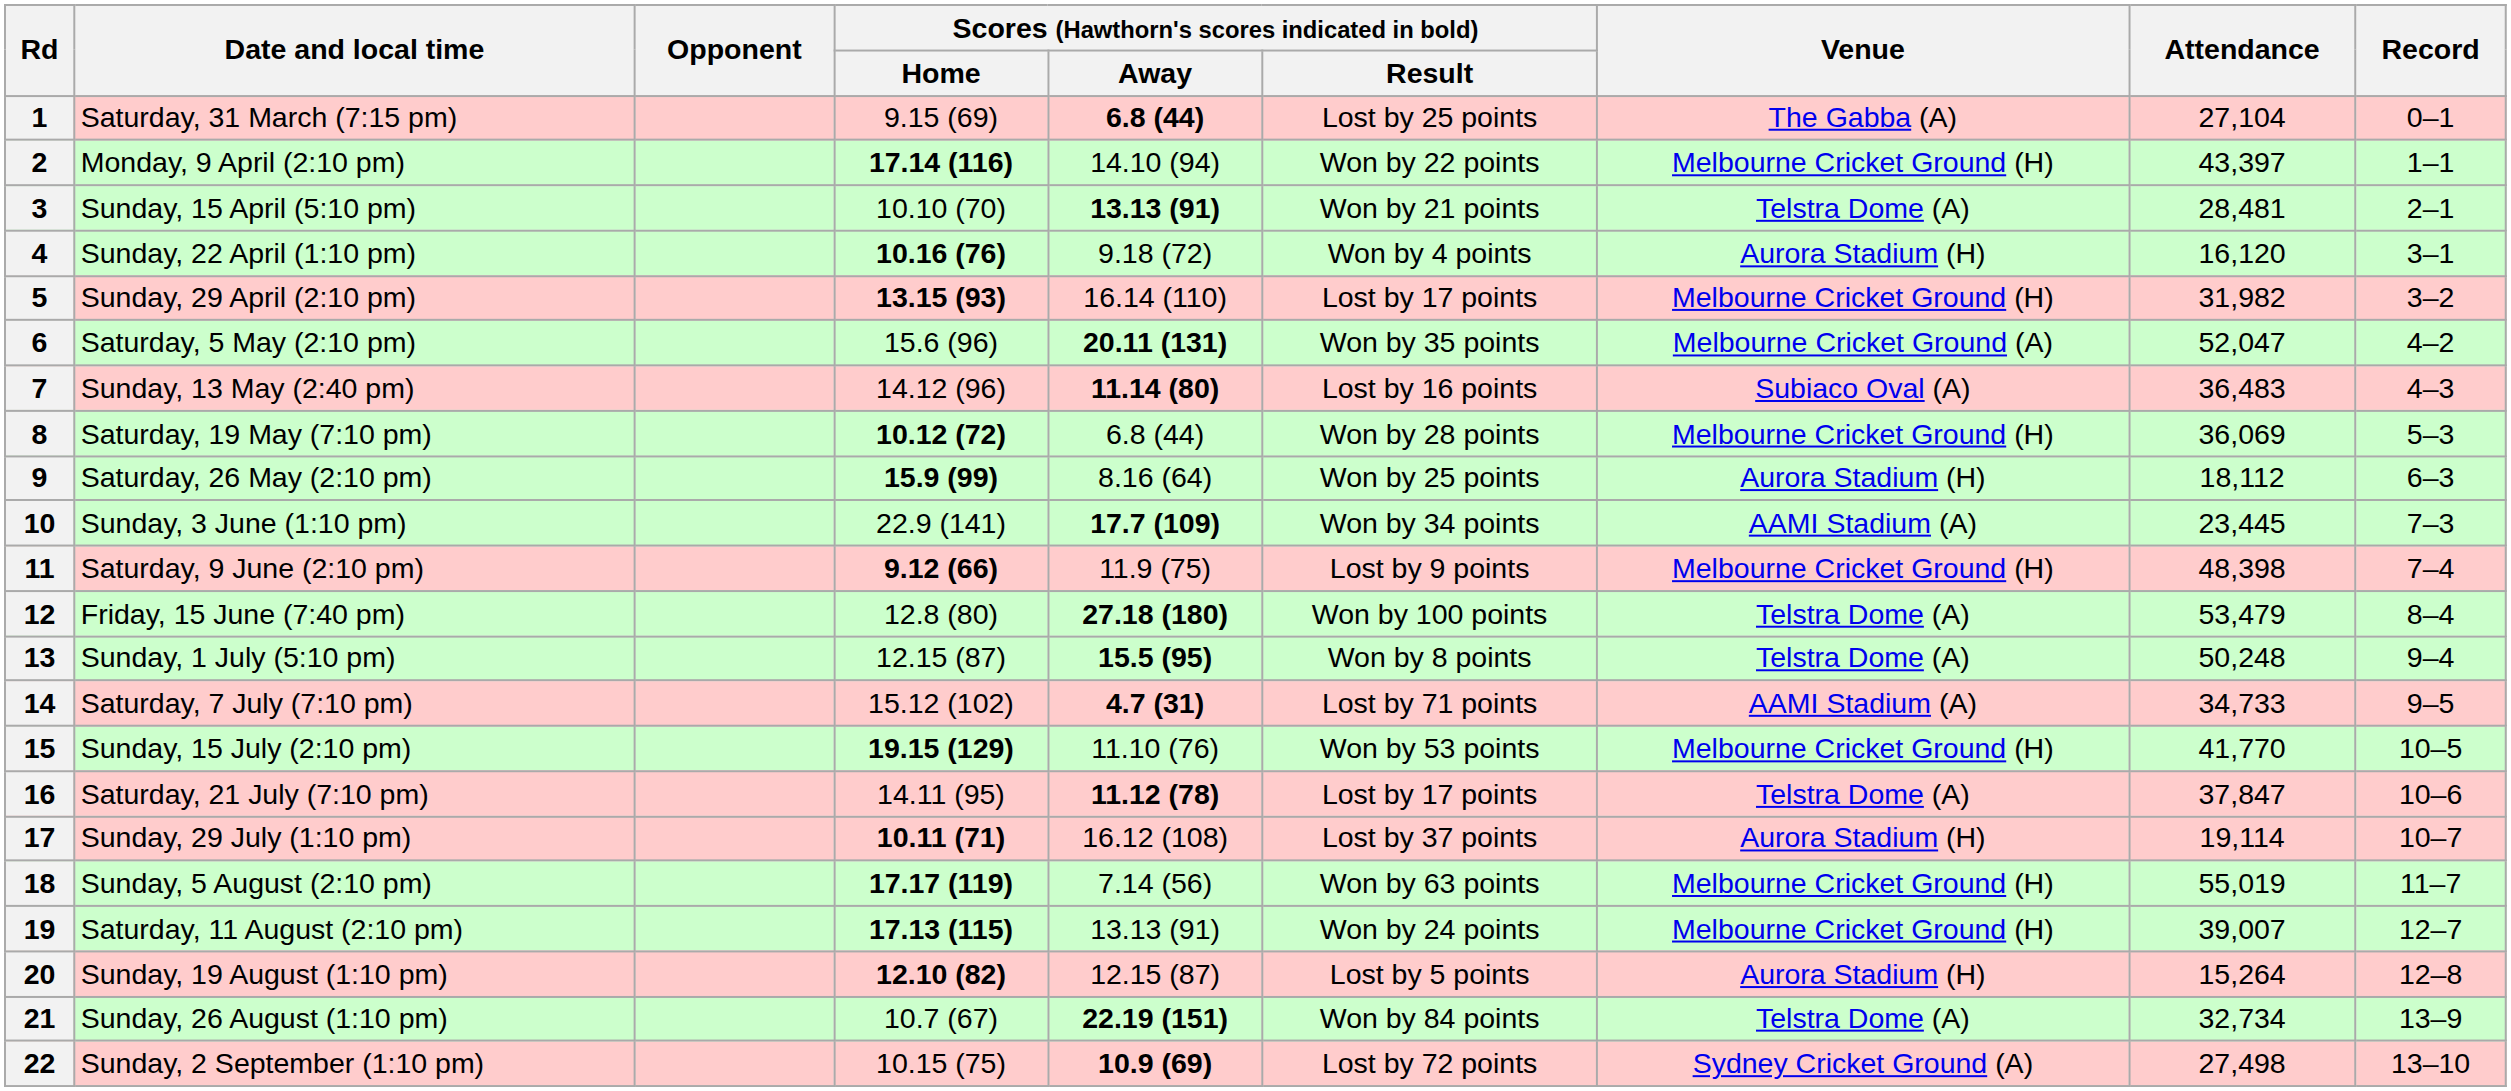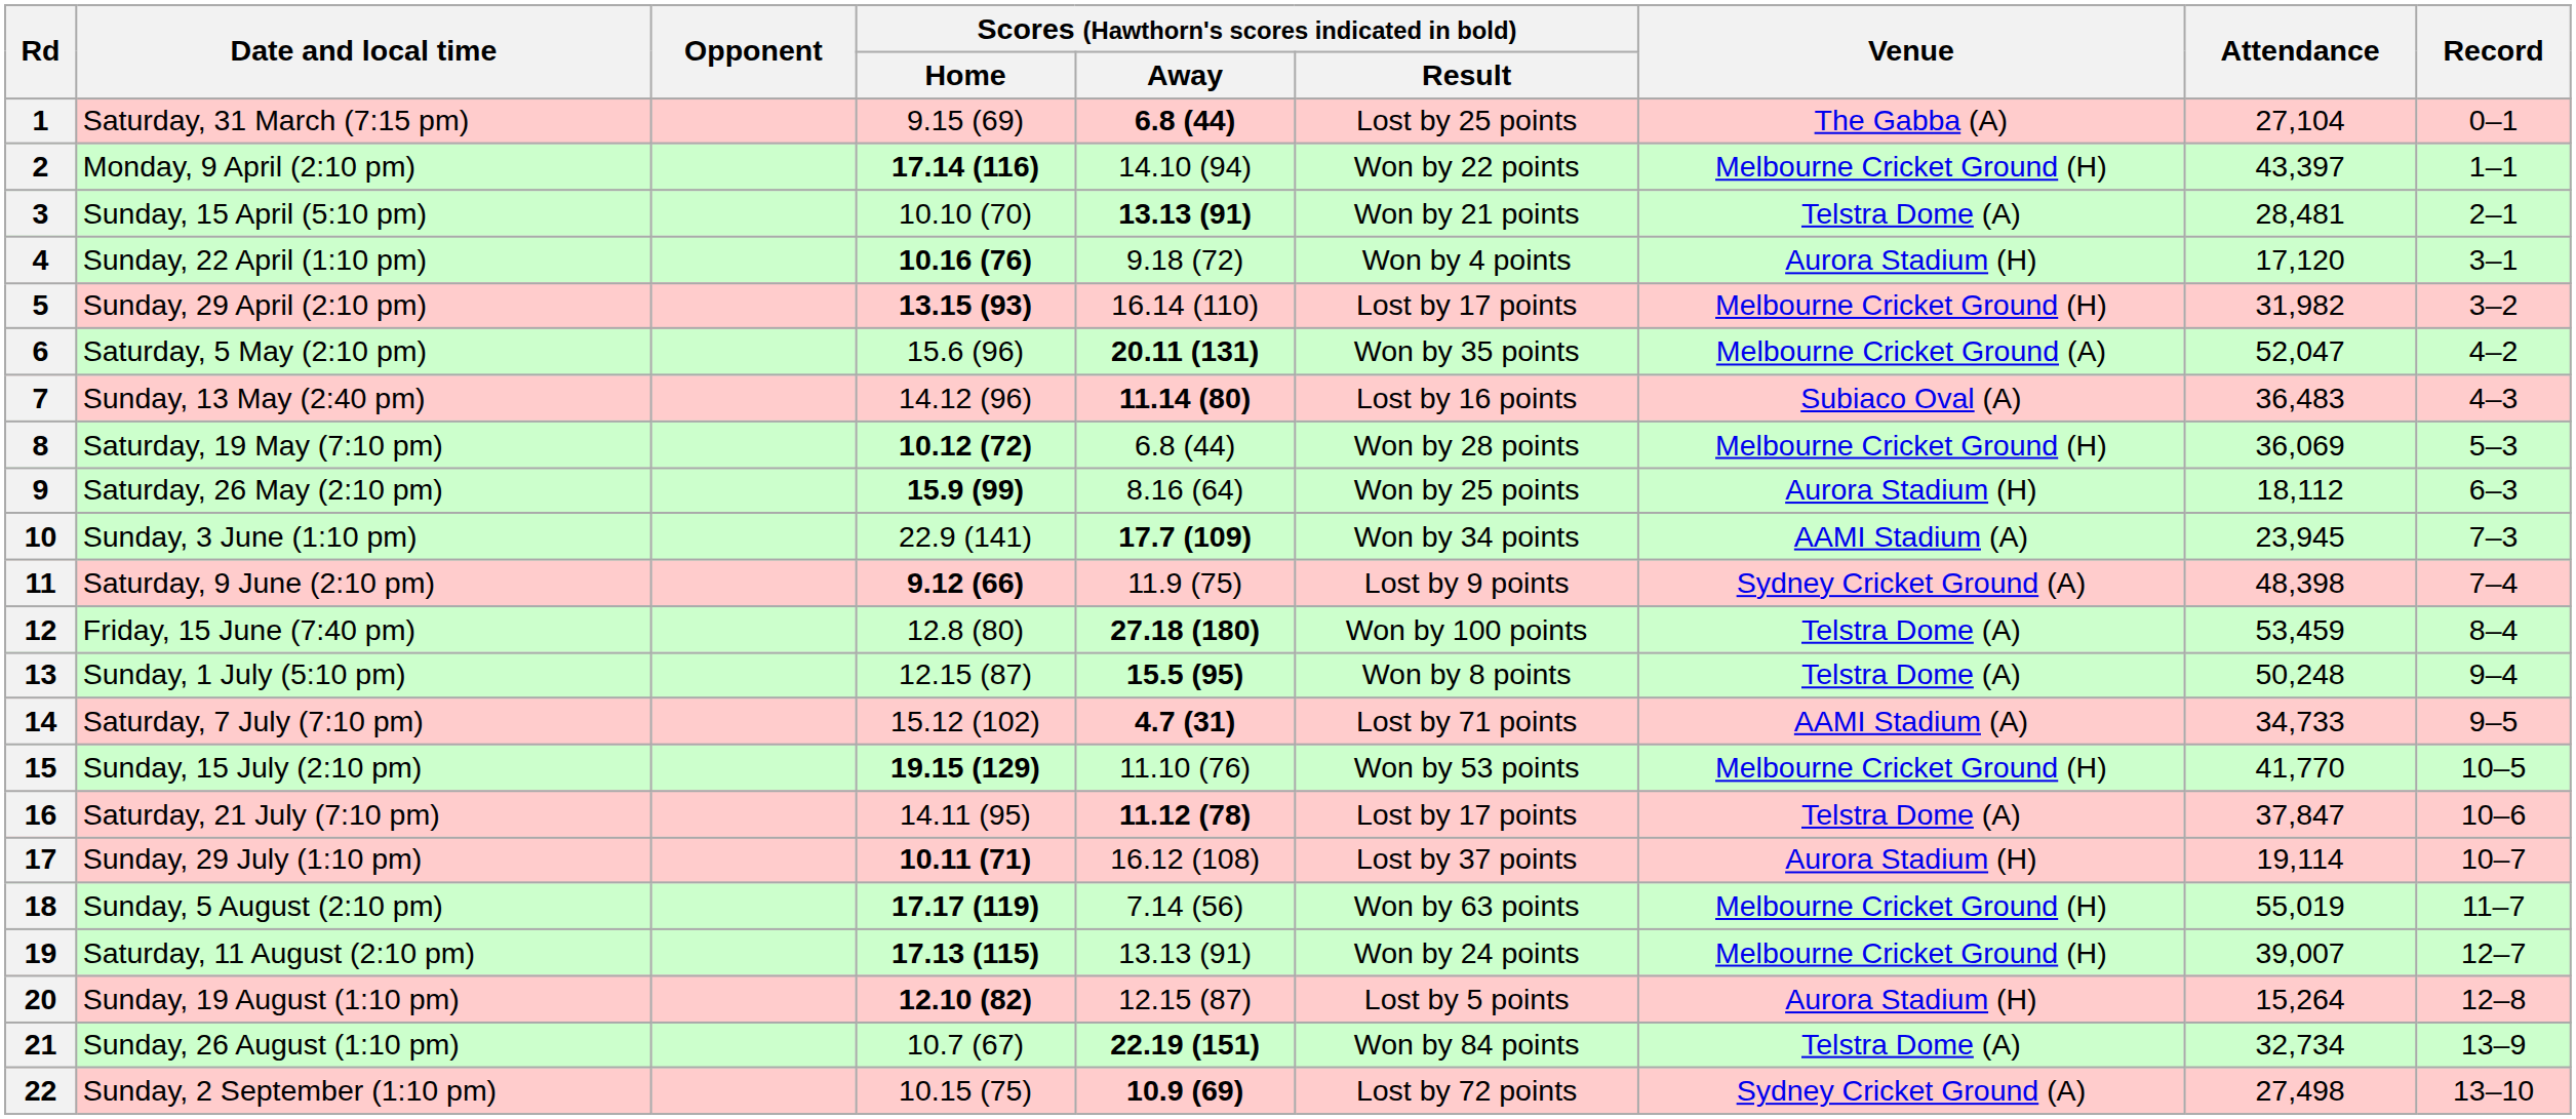 <table class="wikitable" style="font-size:90%; text-align:center; width: 100%; margin-left: auto; margin-right: auto">
 <tr>
 <th rowspan="2">Rd</th>
 <th rowspan="2">Date and local time</th>
 <th rowspan="2">Opponent</th>
 <th colspan="3">Scores <small>(Hawthorn's scores indicated in bold)</small></th>
 <th rowspan="2">Venue</th>
 <th rowspan="2">Attendance</th>
 <th rowspan="2">Record</th>
 </tr>
 <tr>
 <th>Home</th>
 <th>Away</th>
 <th>Result</th>
 </tr>
 <tr style="background:#fcc">
 <th>1</th>
 <td align=left>Saturday, 31 March (7:15 pm)</td>
 <td align=left></td>
 <td>9.15 (69)</td>
 <td><strong>6.8 (44)</strong></td>
 <td>Lost by 25 points</td>
 <td><a href='#'>The Gabba</a> (A)</td>
 <td>27,104</td>
 <td>0–1</td>
 </tr>
 <tr style="background:#cfc">
 <th>2</th>
 <td align=left>Monday, 9 April (2:10 pm)</td>
 <td align=left></td>
 <td><strong>17.14 (116)</strong></td>
 <td>14.10 (94)</td>
 <td>Won by 22 points</td>
 <td><a href='#'>Melbourne Cricket Ground</a> (H)</td>
 <td>43,397</td>
 <td>1–1</td>
 </tr>
 <tr style="background:#cfc">
 <th>3</th>
 <td align=left>Sunday, 15 April (5:10 pm)</td>
 <td align=left></td>
 <td>10.10 (70)</td>
 <td><strong>13.13 (91)</strong></td>
 <td>Won by 21 points</td>
 <td><a href='#'>Telstra Dome</a> (A)</td>
 <td>28,481</td>
 <td>2–1</td>
 </tr>
 <tr style="background:#cfc">
 <th>4</th>
 <td align=left>Sunday, 22 April (1:10 pm)</td>
 <td align=left></td>
 <td><strong>10.16 (76)</strong></td>
 <td>9.18 (72)</td>
 <td>Won by 4 points</td>
 <td><a href='#'>Aurora Stadium</a> (H)</td>
-<td>16,120</td>
+<td>17,120</td>
 <td>3–1</td>
 </tr>
 <tr style="background:#fcc">
 <th>5</th>
 <td align=left>Sunday, 29 April (2:10 pm)</td>
 <td align=left></td>
 <td><strong>13.15 (93)</strong></td>
 <td>16.14 (110)</td>
 <td>Lost by 17 points</td>
 <td><a href='#'>Melbourne Cricket Ground</a> (H)</td>
 <td>31,982</td>
 <td>3–2</td>
 </tr>
 <tr style="background:#cfc">
 <th>6</th>
 <td align=left>Saturday, 5 May (2:10 pm)</td>
 <td align=left></td>
 <td>15.6 (96)</td>
 <td><strong>20.11 (131)</strong></td>
 <td>Won by 35 points</td>
 <td><a href='#'>Melbourne Cricket Ground</a> (A)</td>
 <td>52,047</td>
 <td>4–2</td>
 </tr>
 <tr style="background:#fcc">
 <th>7</th>
 <td align=left>Sunday, 13 May (2:40 pm)</td>
 <td align=left></td>
 <td>14.12 (96)</td>
 <td><strong>11.14 (80)</strong></td>
 <td>Lost by 16 points</td>
 <td><a href='#'>Subiaco Oval</a> (A)</td>
 <td>36,483</td>
 <td>4–3</td>
 </tr>
 <tr style="background:#cfc">
 <th>8</th>
 <td align=left>Saturday, 19 May (7:10 pm)</td>
 <td align=left></td>
 <td><strong>10.12 (72)</strong></td>
 <td>6.8 (44)</td>
 <td>Won by 28 points</td>
 <td><a href='#'>Melbourne Cricket Ground</a> (H)</td>
 <td>36,069</td>
 <td>5–3</td>
 </tr>
 <tr style="background:#cfc">
 <th>9</th>
 <td align=left>Saturday, 26 May (2:10 pm)</td>
 <td align=left></td>
 <td><strong>15.9 (99)</strong></td>
 <td>8.16 (64)</td>
 <td>Won by 25 points</td>
 <td><a href='#'>Aurora Stadium</a> (H)</td>
 <td>18,112</td>
 <td>6–3</td>
 </tr>
 <tr style="background:#cfc">
 <th>10</th>
 <td align=left>Sunday, 3 June (1:10 pm)</td>
 <td align=left></td>
 <td>22.9 (141)</td>
 <td><strong>17.7 (109)</strong></td>
 <td>Won by 34 points</td>
 <td><a href='#'>AAMI Stadium</a> (A)</td>
-<td>23,445</td>
+<td>23,945</td>
 <td>7–3</td>
 </tr>
 <tr style="background:#fcc">
 <th>11</th>
 <td align=left>Saturday, 9 June (2:10 pm)</td>
 <td align=left></td>
 <td><strong>9.12 (66)</strong></td>
 <td>11.9 (75)</td>
 <td>Lost by 9 points</td>
-<td><a href='#'>Melbourne Cricket Ground</a> (H)</td>
+<td><a href='#'>Sydney Cricket Ground</a> (A)</td>
 <td>48,398</td>
 <td>7–4</td>
 </tr>
 <tr style="background:#cfc">
 <th>12</th>
 <td align=left>Friday, 15 June (7:40 pm)</td>
 <td align=left></td>
 <td>12.8 (80)</td>
 <td><strong>27.18 (180)</strong></td>
 <td>Won by 100 points</td>
 <td><a href='#'>Telstra Dome</a> (A)</td>
-<td>53,479</td>
+<td>53,459</td>
 <td>8–4</td>
 </tr>
 <tr style="background:#cfc">
 <th>13</th>
 <td align=left>Sunday, 1 July (5:10 pm)</td>
 <td align=left></td>
 <td>12.15 (87)</td>
 <td><strong>15.5 (95)</strong></td>
 <td>Won by 8 points</td>
 <td><a href='#'>Telstra Dome</a> (A)</td>
 <td>50,248</td>
 <td>9–4</td>
 </tr>
 <tr style="background:#fcc">
 <th>14</th>
 <td align=left>Saturday, 7 July (7:10 pm)</td>
 <td align=left></td>
 <td>15.12 (102)</td>
 <td><strong>4.7 (31)</strong></td>
 <td>Lost by 71 points</td>
 <td><a href='#'>AAMI Stadium</a> (A)</td>
 <td>34,733</td>
 <td>9–5</td>
 </tr>
 <tr style="background:#cfc">
 <th>15</th>
 <td align=left>Sunday, 15 July (2:10 pm)</td>
 <td align=left></td>
 <td><strong>19.15 (129)</strong></td>
 <td>11.10 (76)</td>
 <td>Won by 53 points</td>
 <td><a href='#'>Melbourne Cricket Ground</a> (H)</td>
 <td>41,770</td>
 <td>10–5</td>
 </tr>
 <tr style="background:#fcc">
 <th>16</th>
 <td align=left>Saturday, 21 July (7:10 pm)</td>
 <td align=left></td>
 <td>14.11 (95)</td>
 <td><strong>11.12 (78)</strong></td>
 <td>Lost by 17 points</td>
 <td><a href='#'>Telstra Dome</a> (A)</td>
 <td>37,847</td>
 <td>10–6</td>
 </tr>
 <tr style="background:#fcc">
 <th>17</th>
 <td align=left>Sunday, 29 July (1:10 pm)</td>
 <td align=left></td>
 <td><strong>10.11 (71)</strong></td>
 <td>16.12 (108)</td>
 <td>Lost by 37 points</td>
 <td><a href='#'>Aurora Stadium</a> (H)</td>
 <td>19,114</td>
 <td>10–7</td>
 </tr>
 <tr style="background:#cfc">
 <th>18</th>
 <td align=left>Sunday, 5 August (2:10 pm)</td>
 <td align=left></td>
 <td><strong>17.17 (119)</strong></td>
 <td>7.14 (56)</td>
 <td>Won by 63 points</td>
 <td><a href='#'>Melbourne Cricket Ground</a> (H)</td>
 <td>55,019</td>
 <td>11–7</td>
 </tr>
 <tr style="background:#cfc">
 <th>19</th>
 <td align=left>Saturday, 11 August (2:10 pm)</td>
 <td align=left></td>
 <td><strong>17.13 (115)</strong></td>
 <td>13.13 (91)</td>
 <td>Won by 24 points</td>
 <td><a href='#'>Melbourne Cricket Ground</a> (H)</td>
 <td>39,007</td>
 <td>12–7</td>
 </tr>
 <tr style="background:#fcc">
 <th>20</th>
 <td align=left>Sunday, 19 August (1:10 pm)</td>
 <td align=left></td>
 <td><strong>12.10 (82)</strong></td>
 <td>12.15 (87)</td>
 <td>Lost by 5 points</td>
 <td><a href='#'>Aurora Stadium</a> (H)</td>
 <td>15,264</td>
 <td>12–8</td>
 </tr>
 <tr style="background:#cfc">
 <th>21</th>
 <td align=left>Sunday, 26 August (1:10 pm)</td>
 <td align=left></td>
 <td>10.7 (67)</td>
 <td><strong>22.19 (151)</strong></td>
 <td>Won by 84 points</td>
 <td><a href='#'>Telstra Dome</a> (A)</td>
 <td>32,734</td>
 <td>13–9</td>
 </tr>
 <tr style="background:#fcc">
 <th>22</th>
 <td align=left>Sunday, 2 September (1:10 pm)</td>
 <td align=left></td>
 <td>10.15 (75)</td>
 <td><strong>10.9 (69)</strong></td>
 <td>Lost by 72 points</td>
 <td><a href='#'>Sydney Cricket Ground</a> (A)</td>
 <td>27,498</td>
 <td>13–10</td>
 </tr>
 </table>
